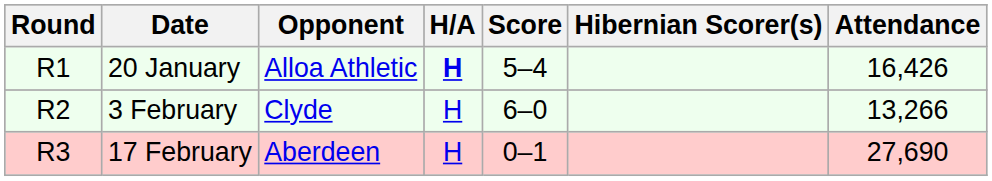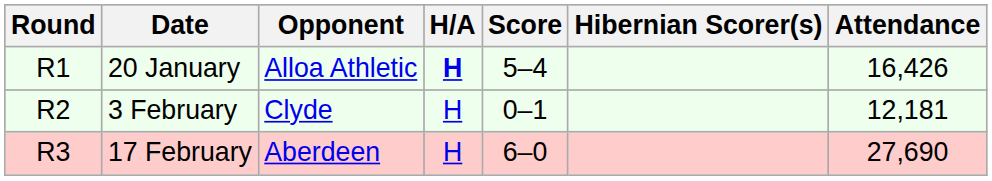 <table class="wikitable" style="text-align:center">
 <tr>
 <th>Round</th>
 <th>Date</th>
 <th>Opponent</th>
 <th>H/A</th>
 <th>Score</th>
 <th>Hibernian Scorer(s)</th>
 <th>Attendance</th>
 </tr>
 <tr bgcolor=#EEFFEE>
 <td>R1</td>
 <td align=left>20 January</td>
 <td align=left><a href='#'>Alloa Athletic</a></td>
 <td><strong><a href='#'>H</a></strong></td>
 <td>5–4</td>
 <td align=left></td>
 <td>16,426</td>
 </tr>
 <tr bgcolor=#EEFFEE>
 <td>R2</td>
 <td align=left>3 February</td>
 <td align=left><a href='#'>Clyde</a></td>
 <td><a href='#'>H</a></td>
-<td>6–0</td>
+<td>0–1</td>
 <td align=left></td>
-<td>13,266</td>
+<td>12,181</td>
 </tr>
 <tr bgcolor=#FFCCCC>
 <td>R3</td>
 <td align=left>17 February</td>
 <td align=left><a href='#'>Aberdeen</a></td>
 <td><a href='#'>H</a></td>
-<td>0–1</td>
+<td>6–0</td>
 <td align=left></td>
 <td>27,690</td>
 </tr>
 </table>
